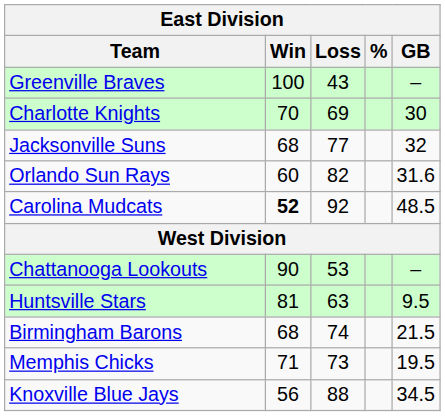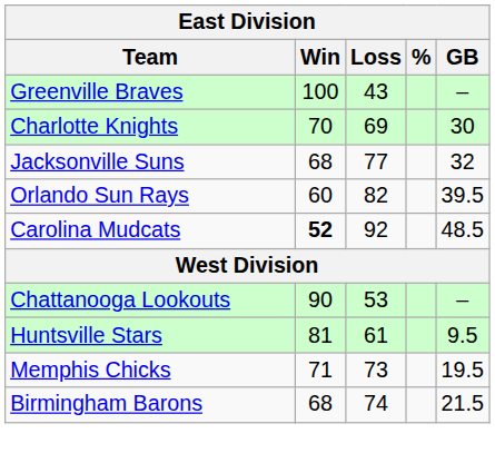 <table class="wikitable">
 <tr>
 <th colspan="5">East Division</th>
 </tr>
 <tr>
 <th width="60%">Team</th>
 <th>Win</th>
 <th>Loss</th>
 <th>%</th>
 <th>GB</th>
 </tr>
 <tr align=center bgcolor=ccffcc>
 <td align=left><a href='#'>Greenville Braves</a></td>
 <td>100</td>
 <td>43</td>
 <td></td>
 <td>–</td>
 </tr>
 <tr align=center bgcolor=ccffcc>
 <td align=left><a href='#'>Charlotte Knights</a></td>
 <td>70</td>
 <td>69</td>
 <td></td>
 <td>30</td>
 </tr>
 <tr align=center>
 <td align=left><a href='#'>Jacksonville Suns</a></td>
 <td>68</td>
 <td>77</td>
 <td></td>
 <td>32</td>
 </tr>
 <tr align=center>
 <td align=left><a href='#'>Orlando Sun Rays</a></td>
 <td>60</td>
 <td>82</td>
 <td></td>
-<td>31.6</td>
+<td>39.5</td>
 </tr>
 <tr align=center>
 <td align=left><a href='#'>Carolina Mudcats</a></td>
 <td><strong>52</strong></td>
 <td>92</td>
 <td></td>
 <td>48.5</td>
 </tr>
 <tr>
 <th colspan="5">West Division</th>
 </tr>
 <tr align=center bgcolor=ccffcc>
 <td align=left><a href='#'>Chattanooga Lookouts</a></td>
 <td>90</td>
 <td>53</td>
 <td></td>
 <td>–</td>
 </tr>
 <tr align=center bgcolor=ccffcc>
 <td align=left><a href='#'>Huntsville Stars</a></td>
 <td>81</td>
-<td>63</td>
+<td>61</td>
 <td></td>
 <td>9.5</td>
-</tr>
-<tr align=center>
-<td align=left><a href='#'>Birmingham Barons</a></td>
-<td>68</td>
-<td>74</td>
-<td></td>
-<td>21.5</td>
 </tr>
 <tr align=center>
 <td align=left><a href='#'>Memphis Chicks</a></td>
 <td>71</td>
 <td>73</td>
 <td></td>
 <td>19.5</td>
 </tr>
 <tr align=center>
-<td align=left><a href='#'>Knoxville Blue Jays</a></td>
-<td>56</td>
-<td>88</td>
+<td align=left><a href='#'>Birmingham Barons</a></td>
+<td>68</td>
+<td>74</td>
 <td></td>
-<td>34.5</td>
+<td>21.5</td>
 </tr>
 </table>
